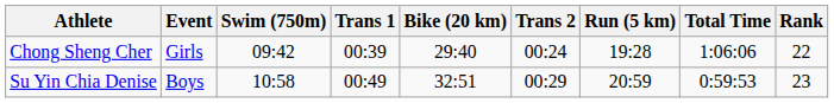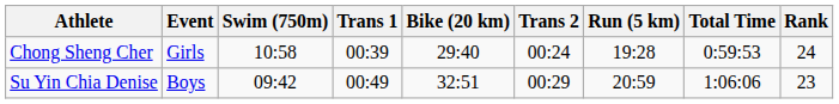 <table class="wikitable" style="font-size:90%;">
 <tr>
 <th>Athlete</th>
 <th>Event</th>
 <th>Swim (750m)</th>
 <th>Trans 1</th>
 <th>Bike (20 km)</th>
 <th>Trans 2</th>
 <th>Run (5 km)</th>
 <th>Total Time</th>
 <th>Rank</th>
 </tr>
 <tr align=center>
 <td align=left><a href='#'>Chong Sheng Cher</a></td>
 <td align=left><a href='#'>Girls</a></td>
-<td>09:42</td>
+<td>10:58</td>
 <td>00:39</td>
 <td>29:40</td>
 <td>00:24</td>
 <td>19:28</td>
-<td>1:06:06</td>
-<td>22</td>
+<td>0:59:53</td>
+<td>24</td>
 </tr>
 <tr align=center>
 <td align=left><a href='#'>Su Yin Chia Denise</a></td>
 <td align=left><a href='#'>Boys</a></td>
-<td>10:58</td>
+<td>09:42</td>
 <td>00:49</td>
 <td>32:51</td>
 <td>00:29</td>
 <td>20:59</td>
-<td>0:59:53</td>
+<td>1:06:06</td>
 <td>23</td>
 </tr>
 </table>
